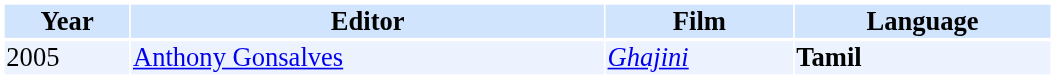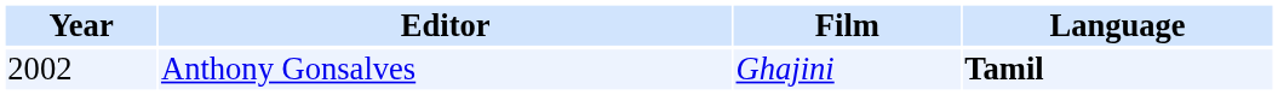 <table cellspacing="1" cellpadding="1" border="0" width="50%">
 <tr bgcolor="#d1e4fd">
 <th>Year</th>
 <th>Editor</th>
 <th>Film</th>
 <th>Language</th>
 </tr>
 <tr>
 </tr>
 <tr bgcolor=#edf3fe>
-<td>2005</td>
+<td>2002</td>
 <td><a href='#'>Anthony Gonsalves</a></td>
 <td><em><a href='#'>Ghajini</a></em></td>
 <td><strong>Tamil</strong></td>
 </tr>
 </table>
